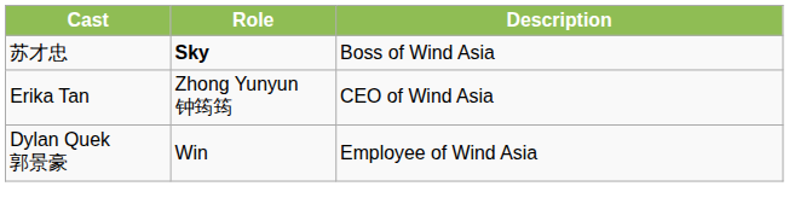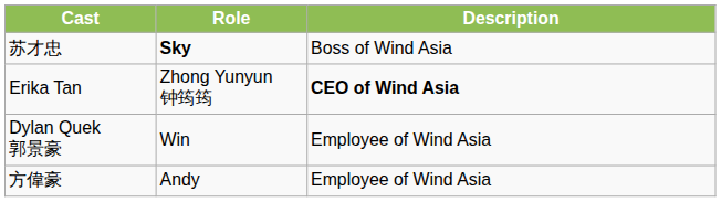 <table class="wikitable">
 <tr>
 <th style="background:#8fbd54; color:white; width:17%">Cast</th>
 <th style="background:#8fbd54; color:white; width:17%">Role</th>
 <th style="background:#8fbd54; color:white; width:46%">Description</th>
 </tr>
 <tr>
 <td>苏才忠</td>
 <td><strong>Sky</strong></td>
 <td>Boss of Wind Asia</td>
 </tr>
 <tr>
 <td>Erika Tan</td>
 <td>Zhong Yunyun <br> 钟筠筠</td>
-<td>CEO of Wind Asia</td>
+<td><strong>CEO of Wind Asia</strong></td>
 </tr>
 <tr>
 <td>Dylan Quek <br> 郭景豪</td>
 <td>Win</td>
 <td>Employee of Wind Asia</td>
 </tr>
+<tr>
+<td>方偉豪</td>
+<td>Andy</td>
+<td>Employee of Wind Asia</td>
+</tr>
 </table>
